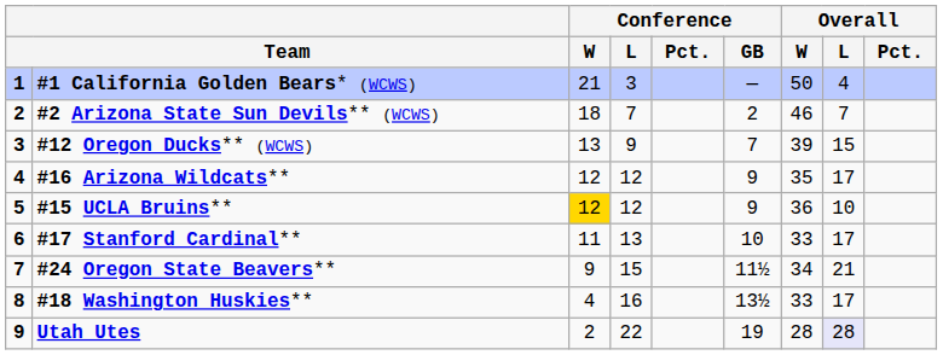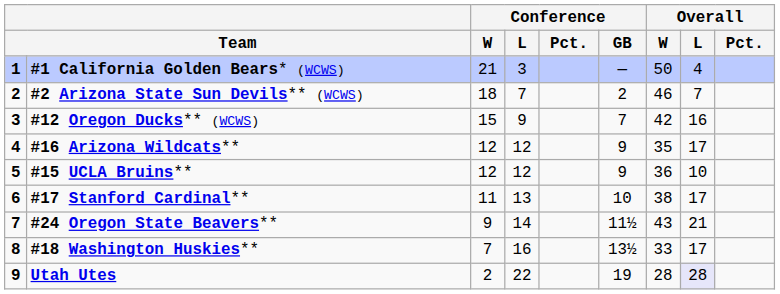 <table class="wikitable"  style="width:50%; text-align:center;">
 <tr style="background:#f4f4f4;">
 <td colspan=2 style="background:#f4f4f4;"></td>
 <td colspan="4"><strong>Conference</strong></td>
 <td colspan="3"><strong>Overall</strong></td>
 </tr>
 <tr style="background:#f4f4f4;">
 <td colspan="2"><strong>Team</strong></td>
 <td><strong>W</strong></td>
 <td><strong>L</strong></td>
 <td><strong>Pct.</strong></td>
 <td><strong>GB</strong></td>
 <td><strong>W</strong></td>
 <td><strong>L</strong></td>
 <td><strong>Pct.</strong></td>
 </tr>
 <tr>
 <td style="background:#bbcaff;"><strong>1</strong></td>
 <td style="background:#bbcaff; text-align:left;"><strong>#1 California Golden Bears</strong>* <small>(<a href='#'>WCWS</a>)</small></td>
 <td style="background:#bbcaff;">21</td>
 <td style="background:#bbcaff;">3</td>
 <td style="background:#bbcaff;"></td>
 <td style="background:#bbcaff;">—</td>
 <td style="background:#bbcaff;">50</td>
 <td style="background:#bbcaff;">4</td>
 <td style="background:#bbcaff;"></td>
 </tr>
 <tr>
 <td><strong>2</strong></td>
 <td style="text-align:left;"><strong>#2 <a href='#'>Arizona State Sun Devils</a></strong>** <small>(<a href='#'>WCWS</a>)</small></td>
 <td>18</td>
 <td>7</td>
 <td></td>
 <td>2</td>
 <td>46</td>
 <td>7</td>
 <td></td>
 </tr>
 <tr>
 <td><strong>3</strong></td>
 <td style="text-align:left;"><strong>#12 <a href='#'>Oregon Ducks</a></strong>** <small>(<a href='#'>WCWS</a>)</small></td>
-<td>13</td>
+<td>15</td>
 <td>9</td>
 <td></td>
 <td>7</td>
-<td>39</td>
-<td>15</td>
+<td>42</td>
+<td>16</td>
 <td></td>
 </tr>
 <tr>
 <td><strong>4</strong></td>
 <td style="text-align:left;"><strong>#16 <a href='#'>Arizona Wildcats</a></strong>**</td>
 <td>12</td>
 <td>12</td>
 <td></td>
 <td>9</td>
 <td>35</td>
 <td>17</td>
 <td></td>
 </tr>
 <tr>
 <td><strong>5</strong></td>
 <td style="text-align:left;"><strong>#15 <a href='#'>UCLA Bruins</a></strong>**</td>
-<td style="background: gold;">12</td>
+<td>12</td>
 <td>12</td>
 <td></td>
 <td>9</td>
 <td>36</td>
 <td>10</td>
 <td></td>
 </tr>
 <tr>
 <td><strong>6</strong></td>
 <td style="text-align:left;"><strong>#17 <a href='#'>Stanford Cardinal</a></strong>**</td>
 <td>11</td>
 <td>13</td>
 <td></td>
 <td>10</td>
-<td>33</td>
+<td>38</td>
 <td>17</td>
 <td></td>
 </tr>
 <tr>
 <td><strong>7</strong></td>
 <td style="text-align:left;"><strong>#24 <a href='#'>Oregon State Beavers</a></strong>**</td>
 <td>9</td>
-<td>15</td>
+<td>14</td>
 <td></td>
 <td>11½</td>
-<td>34</td>
+<td>43</td>
 <td>21</td>
 <td></td>
 </tr>
 <tr>
 <td><strong>8</strong></td>
 <td style="text-align:left;"><strong>#18 <a href='#'>Washington Huskies</a></strong>**</td>
-<td>4</td>
+<td>7</td>
 <td>16</td>
 <td></td>
 <td>13½</td>
 <td>33</td>
 <td>17</td>
 <td></td>
 </tr>
 <tr>
 <td><strong>9</strong></td>
 <td style="text-align:left;"><strong><a href='#'>Utah Utes</a></strong></td>
 <td>2</td>
 <td>22</td>
 <td></td>
 <td>19</td>
 <td>28</td>
 <td style="background: lavender;">28</td>
 <td></td>
 </tr>
 </table>
